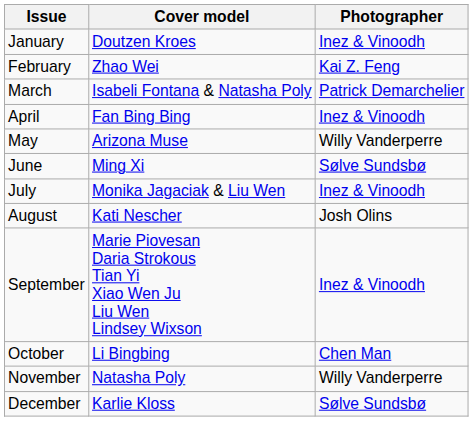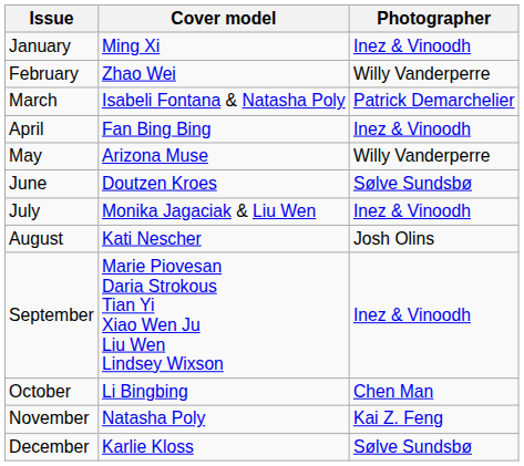 <table class="sortable wikitable">
 <tr>
 <th>Issue</th>
 <th>Cover model</th>
 <th>Photographer</th>
 </tr>
 <tr>
 <td>January</td>
-<td><a href='#'>Doutzen Kroes</a></td>
+<td><a href='#'>Ming Xi</a></td>
 <td><a href='#'>Inez & Vinoodh</a></td>
 </tr>
 <tr>
 <td>February</td>
 <td><a href='#'>Zhao Wei</a></td>
-<td><a href='#'>Kai Z. Feng</a></td>
+<td>Willy Vanderperre</td>
 </tr>
 <tr>
 <td>March</td>
 <td><a href='#'>Isabeli Fontana</a> & <a href='#'>Natasha Poly</a></td>
 <td><a href='#'>Patrick Demarchelier</a></td>
 </tr>
 <tr>
 <td>April</td>
 <td><a href='#'>Fan Bing Bing</a></td>
 <td><a href='#'>Inez & Vinoodh</a></td>
 </tr>
 <tr>
 <td>May</td>
 <td><a href='#'>Arizona Muse</a></td>
 <td>Willy Vanderperre</td>
 </tr>
 <tr>
 <td>June</td>
-<td><a href='#'>Ming Xi</a></td>
+<td><a href='#'>Doutzen Kroes</a></td>
 <td><a href='#'>Sølve Sundsbø</a></td>
 </tr>
 <tr>
 <td>July</td>
 <td><a href='#'>Monika Jagaciak</a> & <a href='#'>Liu Wen</a></td>
 <td><a href='#'>Inez & Vinoodh</a></td>
 </tr>
 <tr>
 <td>August</td>
 <td><a href='#'>Kati Nescher</a></td>
 <td>Josh Olins</td>
 </tr>
 <tr>
 <td>September</td>
 <td><a href='#'>Marie Piovesan</a><br><a href='#'>Daria Strokous</a><br><a href='#'>Tian Yi</a><br><a href='#'>Xiao Wen Ju</a><br><a href='#'>Liu Wen</a><br><a href='#'>Lindsey Wixson</a></td>
 <td><a href='#'>Inez & Vinoodh</a></td>
 </tr>
 <tr>
 <td>October</td>
 <td><a href='#'>Li Bingbing</a></td>
 <td><a href='#'>Chen Man</a></td>
 </tr>
 <tr>
 <td>November</td>
 <td><a href='#'>Natasha Poly</a></td>
-<td>Willy Vanderperre</td>
+<td><a href='#'>Kai Z. Feng</a></td>
 </tr>
 <tr>
 <td>December</td>
 <td><a href='#'>Karlie Kloss</a></td>
 <td><a href='#'>Sølve Sundsbø</a></td>
 </tr>
 </table>
